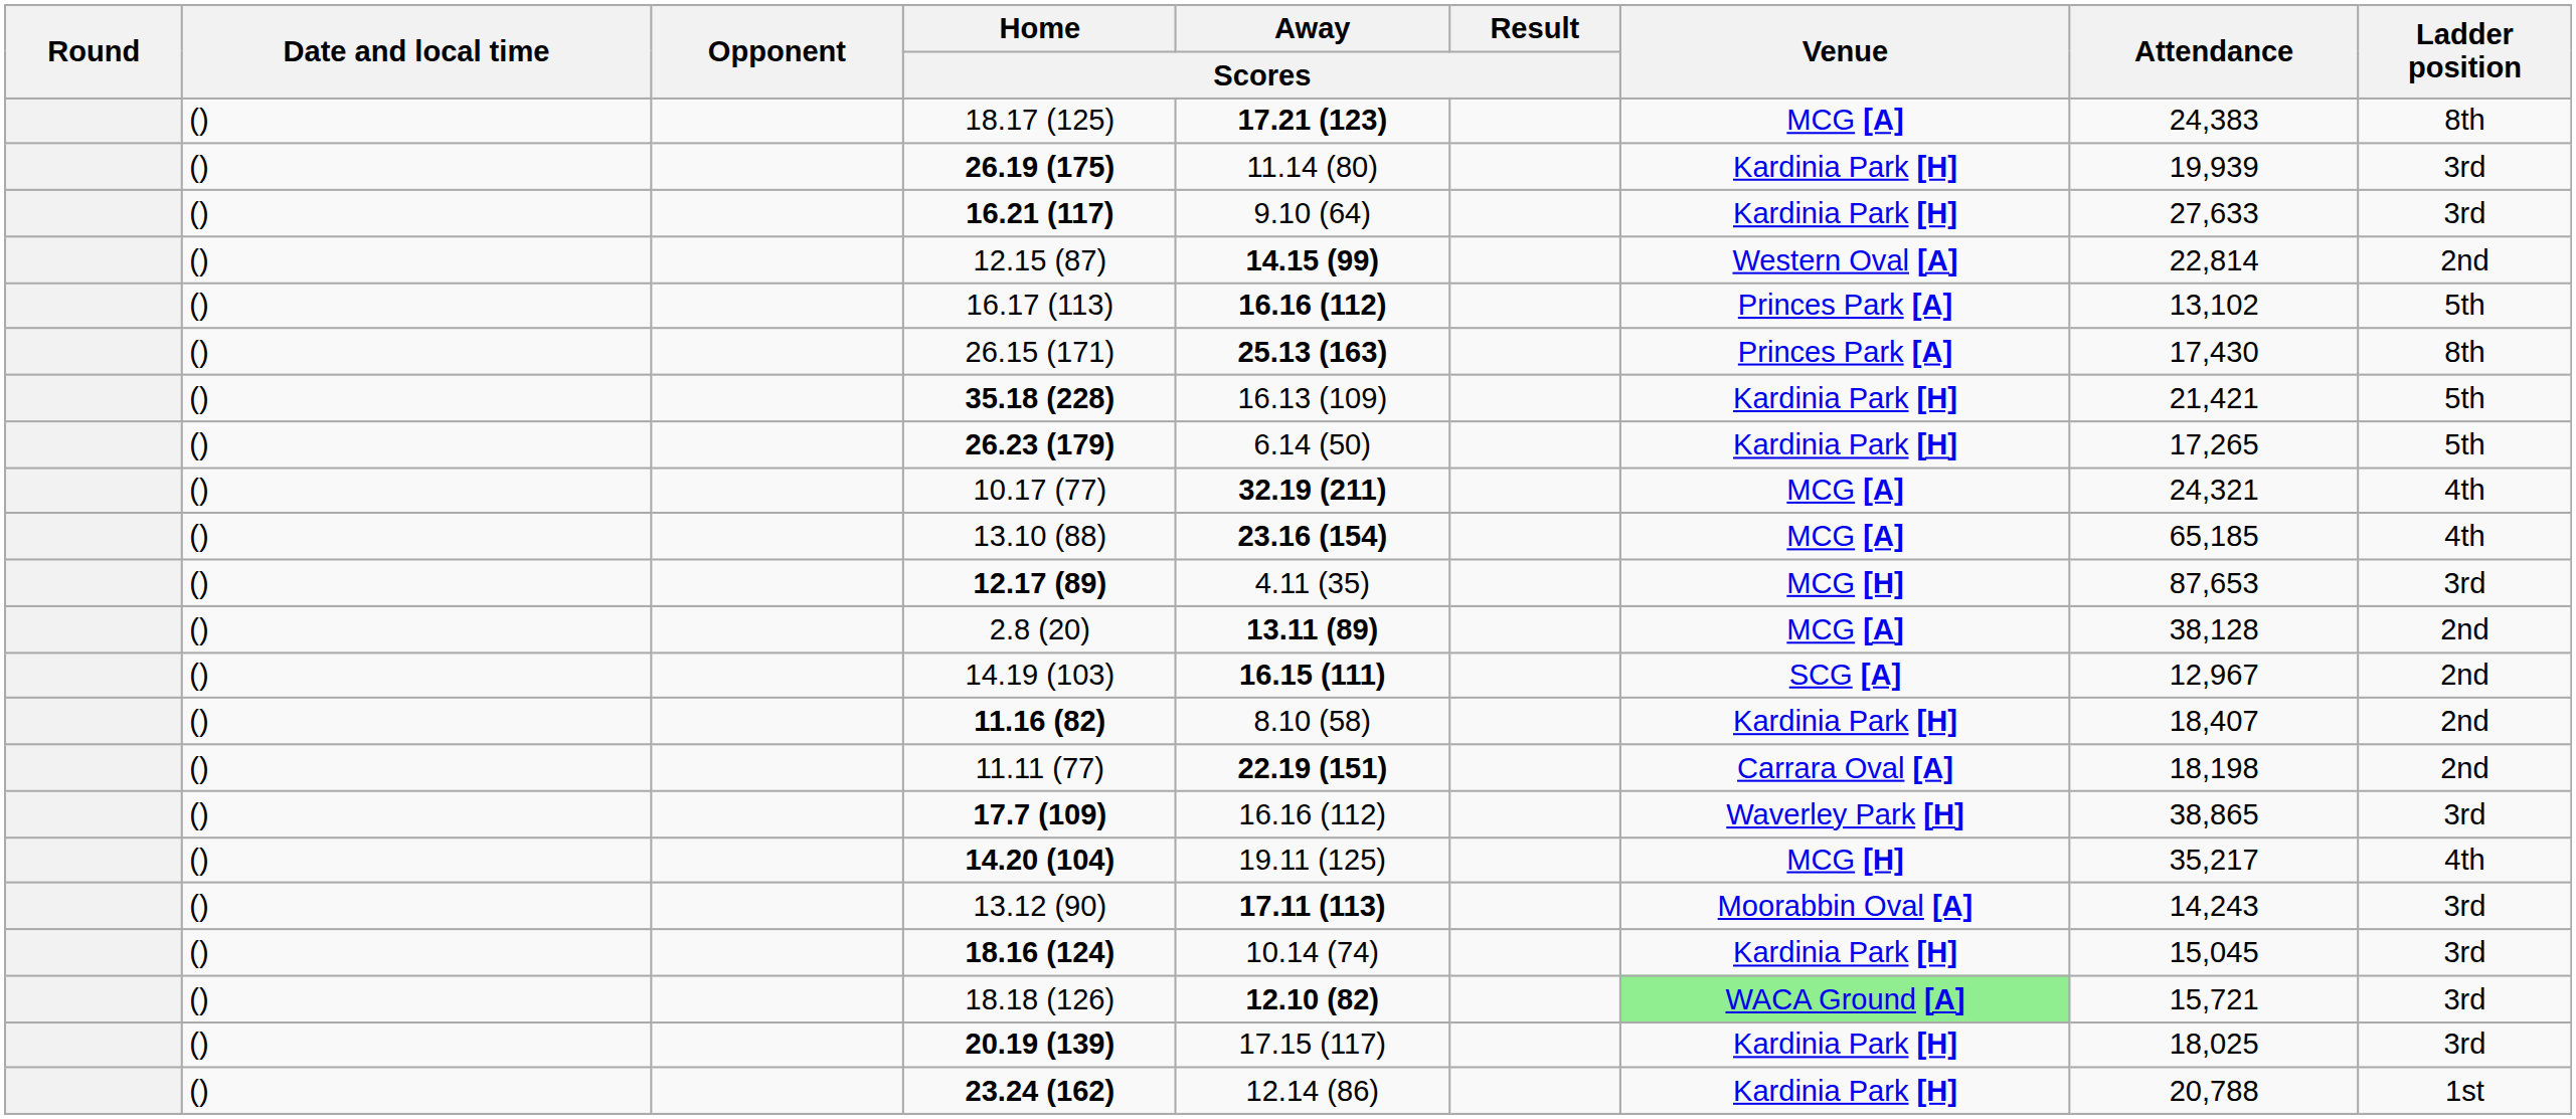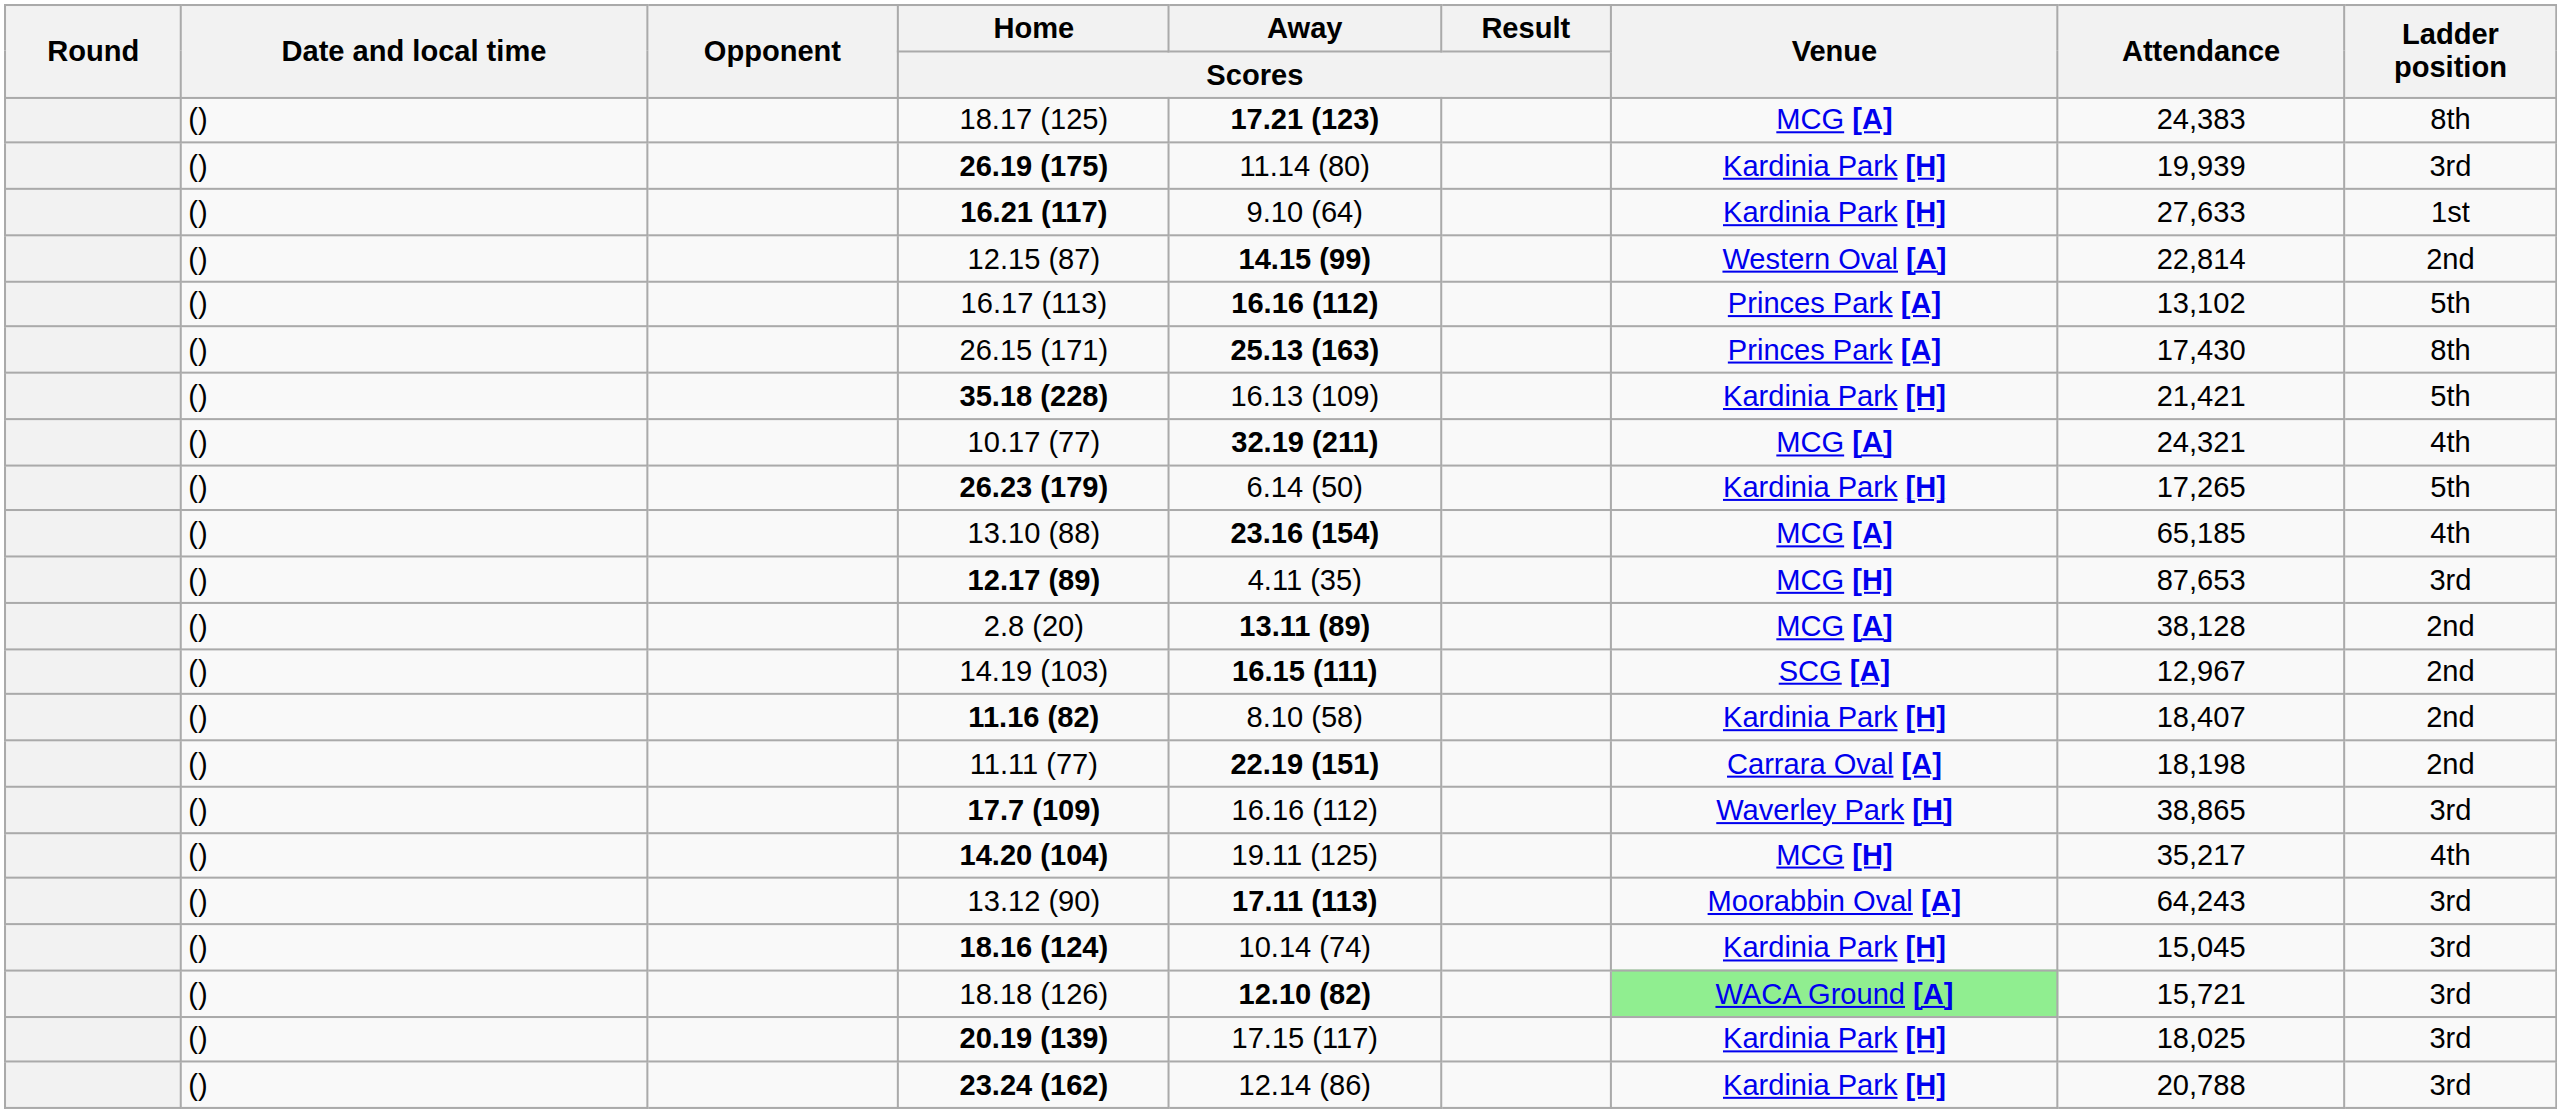 <table class="wikitable plainrowheaders" style="font-size:90%; width:100%; text-align:center;">
 <tr>
 <th scope="col" rowspan="2">Round</th>
 <th scope="col" rowspan="2">Date and local time</th>
 <th scope="col" rowspan="2">Opponent</th>
 <th scope="col">Home</th>
 <th scope="col">Away</th>
 <th scope="col">Result</th>
 <th scope="col" rowspan="2">Venue</th>
 <th scope="col" rowspan="2">Attendance</th>
 <th scope="col" rowspan="2">Ladder<br>position</th>
 </tr>
 <tr>
 <th scope="col" colspan="3">Scores</th>
 </tr>
 <tr>
 <th scope="row"></th>
 <td align=left> ()</td>
 <td align=left></td>
 <td>18.17 (125)</td>
 <td><strong>17.21 (123)</strong></td>
 <td></td>
 <td><a href='#'>MCG</a> <a href='#'><strong>[A]</strong></a></td>
 <td>24,383</td>
 <td>8th</td>
 </tr>
 <tr>
 <th scope="row"></th>
 <td align=left> ()</td>
 <td align=left></td>
 <td><strong>26.19 (175)</strong></td>
 <td>11.14 (80)</td>
 <td></td>
 <td><a href='#'>Kardinia Park</a> <a href='#'><strong>[H]</strong></a></td>
 <td>19,939</td>
 <td>3rd</td>
 </tr>
 <tr>
 <th scope="row"></th>
 <td align=left> ()</td>
 <td align=left></td>
 <td><strong>16.21 (117)</strong></td>
 <td>9.10 (64)</td>
 <td></td>
 <td><a href='#'>Kardinia Park</a> <a href='#'><strong>[H]</strong></a></td>
 <td>27,633</td>
-<td>3rd</td>
+<td>1st</td>
 </tr>
 <tr>
 <th scope="row"></th>
 <td align=left> ()</td>
 <td align=left></td>
 <td>12.15 (87)</td>
 <td><strong>14.15 (99)</strong></td>
 <td></td>
 <td><a href='#'>Western Oval</a> <a href='#'><strong>[A]</strong></a></td>
 <td>22,814</td>
 <td>2nd</td>
 </tr>
 <tr>
 <th scope="row"></th>
 <td align=left> ()</td>
 <td align=left></td>
 <td>16.17 (113)</td>
 <td><strong>16.16 (112)</strong></td>
 <td></td>
 <td><a href='#'>Princes Park</a> <a href='#'><strong>[A]</strong></a></td>
 <td>13,102</td>
 <td>5th</td>
 </tr>
 <tr>
 <th scope="row"></th>
 <td align=left> ()</td>
 <td align=left></td>
 <td>26.15 (171)</td>
 <td><strong>25.13 (163)</strong></td>
 <td></td>
 <td><a href='#'>Princes Park</a> <a href='#'><strong>[A]</strong></a></td>
 <td>17,430</td>
 <td>8th</td>
 </tr>
 <tr>
 <th scope="row"></th>
 <td align=left> ()</td>
 <td align=left></td>
 <td><strong>35.18 (228)</strong></td>
 <td>16.13 (109)</td>
 <td></td>
 <td><a href='#'>Kardinia Park</a> <a href='#'><strong>[H]</strong></a></td>
 <td>21,421</td>
 <td>5th</td>
 </tr>
 <tr>
 <th scope="row"></th>
 <td align=left> ()</td>
 <td align=left></td>
+<td>10.17 (77)</td>
+<td><strong>32.19 (211)</strong></td>
+<td></td>
+<td><a href='#'>MCG</a> <a href='#'><strong>[A]</strong></a></td>
+<td>24,321</td>
+<td>4th</td>
+</tr>
+<tr>
+<th scope="row"></th>
+<td align=left> ()</td>
+<td align=left></td>
 <td><strong>26.23 (179)</strong></td>
 <td>6.14 (50)</td>
 <td></td>
 <td><a href='#'>Kardinia Park</a> <a href='#'><strong>[H]</strong></a></td>
 <td>17,265</td>
 <td>5th</td>
-</tr>
-<tr>
-<th scope="row"></th>
-<td align=left> ()</td>
-<td align=left></td>
-<td>10.17 (77)</td>
-<td><strong>32.19 (211)</strong></td>
-<td></td>
-<td><a href='#'>MCG</a> <a href='#'><strong>[A]</strong></a></td>
-<td>24,321</td>
-<td>4th</td>
 </tr>
 <tr>
 <th scope="row"></th>
 <td align=left> ()</td>
 <td align=left></td>
 <td>13.10 (88)</td>
 <td><strong>23.16 (154)</strong></td>
 <td></td>
 <td><a href='#'>MCG</a> <a href='#'><strong>[A]</strong></a></td>
 <td>65,185</td>
 <td>4th</td>
 </tr>
 <tr>
 <th scope="row"></th>
 <td align=left> ()</td>
 <td align=left></td>
 <td><strong>12.17 (89)</strong></td>
 <td>4.11 (35)</td>
 <td></td>
 <td><a href='#'>MCG</a> <a href='#'><strong>[H]</strong></a></td>
 <td>87,653</td>
 <td>3rd</td>
 </tr>
 <tr>
 <th scope="row"></th>
 <td align=left> ()</td>
 <td align=left></td>
 <td>2.8 (20)</td>
 <td><strong>13.11 (89)</strong></td>
 <td></td>
 <td><a href='#'>MCG</a> <a href='#'><strong>[A]</strong></a></td>
 <td>38,128</td>
 <td>2nd</td>
 </tr>
 <tr>
 <th scope="row"></th>
 <td align=left> ()</td>
 <td align=left></td>
 <td>14.19 (103)</td>
 <td><strong>16.15 (111)</strong></td>
 <td></td>
 <td><a href='#'>SCG</a> <a href='#'><strong>[A]</strong></a></td>
 <td>12,967</td>
 <td>2nd</td>
 </tr>
 <tr>
 <th scope="row"></th>
 <td align=left> ()</td>
 <td align=left></td>
 <td><strong>11.16 (82)</strong></td>
 <td>8.10 (58)</td>
 <td></td>
 <td><a href='#'>Kardinia Park</a> <a href='#'><strong>[H]</strong></a></td>
 <td>18,407</td>
 <td>2nd</td>
 </tr>
 <tr>
 <th scope="row"></th>
 <td align=left> ()</td>
 <td align=left></td>
 <td>11.11 (77)</td>
 <td><strong>22.19 (151)</strong></td>
 <td></td>
 <td><a href='#'>Carrara Oval</a> <a href='#'><strong>[A]</strong></a></td>
 <td>18,198</td>
 <td>2nd</td>
 </tr>
 <tr>
 <th scope="row"></th>
 <td align=left> ()</td>
 <td align=left></td>
 <td><strong>17.7 (109)</strong></td>
 <td>16.16 (112)</td>
 <td></td>
 <td><a href='#'>Waverley Park</a> <a href='#'><strong>[H]</strong></a></td>
 <td>38,865</td>
 <td>3rd</td>
 </tr>
 <tr>
 <th scope="row"></th>
 <td align=left> ()</td>
 <td align=left></td>
 <td><strong>14.20 (104)</strong></td>
 <td>19.11 (125)</td>
 <td></td>
 <td><a href='#'>MCG</a> <a href='#'><strong>[H]</strong></a></td>
 <td>35,217</td>
 <td>4th</td>
 </tr>
 <tr>
 <th scope="row"></th>
 <td align=left> ()</td>
 <td align=left></td>
 <td>13.12 (90)</td>
 <td><strong>17.11 (113)</strong></td>
 <td></td>
 <td><a href='#'>Moorabbin Oval</a> <a href='#'><strong>[A]</strong></a></td>
-<td>14,243</td>
+<td>64,243</td>
 <td>3rd</td>
 </tr>
 <tr>
 <th scope="row"></th>
 <td align=left> ()</td>
 <td align=left></td>
 <td><strong>18.16 (124)</strong></td>
 <td>10.14 (74)</td>
 <td></td>
 <td><a href='#'>Kardinia Park</a> <a href='#'><strong>[H]</strong></a></td>
 <td>15,045</td>
 <td>3rd</td>
 </tr>
 <tr>
 <th scope="row"></th>
 <td align=left> ()</td>
 <td align=left></td>
 <td>18.18 (126)</td>
 <td><strong>12.10 (82)</strong></td>
 <td></td>
 <td style="background: lightgreen;"><a href='#'>WACA Ground</a> <a href='#'><strong>[A]</strong></a></td>
 <td>15,721</td>
 <td>3rd</td>
 </tr>
 <tr>
 <th scope="row"></th>
 <td align=left> ()</td>
 <td align=left></td>
 <td><strong>20.19 (139)</strong></td>
 <td>17.15 (117)</td>
 <td></td>
 <td><a href='#'>Kardinia Park</a> <a href='#'><strong>[H]</strong></a></td>
 <td>18,025</td>
 <td>3rd</td>
 </tr>
 <tr>
 <th scope="row"></th>
 <td align=left> ()</td>
 <td align=left></td>
 <td><strong>23.24 (162)</strong></td>
 <td>12.14 (86)</td>
 <td></td>
 <td><a href='#'>Kardinia Park</a> <a href='#'><strong>[H]</strong></a></td>
 <td>20,788</td>
-<td>1st</td>
+<td>3rd</td>
 </tr>
 </table>
